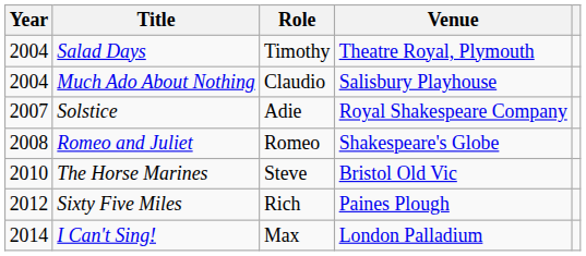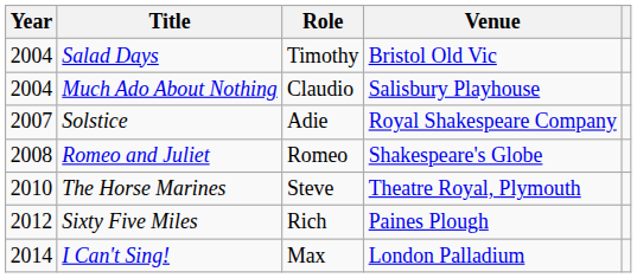 <table class="wikitable">
 <tr>
 <th>Year</th>
 <th>Title</th>
 <th>Role</th>
 <th>Venue</th>
 <th></th>
 </tr>
 <tr>
 <td>2004</td>
 <td><em><a href='#'>Salad Days</a></em></td>
 <td>Timothy</td>
-<td><a href='#'>Theatre Royal, Plymouth</a></td>
+<td><a href='#'>Bristol Old Vic</a></td>
 <td></td>
 </tr>
 <tr>
 <td>2004</td>
 <td><em><a href='#'>Much Ado About Nothing</a></em></td>
 <td>Claudio</td>
 <td><a href='#'>Salisbury Playhouse</a></td>
 <td></td>
 </tr>
 <tr>
 <td>2007</td>
 <td><em>Solstice</em></td>
 <td>Adie</td>
 <td><a href='#'>Royal Shakespeare Company</a></td>
 <td></td>
 </tr>
 <tr>
 <td>2008</td>
 <td><em><a href='#'>Romeo and Juliet</a></em></td>
 <td>Romeo</td>
 <td><a href='#'>Shakespeare's Globe</a></td>
 <td></td>
 </tr>
 <tr>
 <td>2010</td>
 <td><em>The Horse Marines</em></td>
 <td>Steve</td>
-<td><a href='#'>Bristol Old Vic</a></td>
+<td><a href='#'>Theatre Royal, Plymouth</a></td>
 <td></td>
 </tr>
 <tr>
 <td>2012</td>
 <td><em>Sixty Five Miles</em></td>
 <td>Rich</td>
 <td><a href='#'>Paines Plough</a></td>
 <td></td>
 </tr>
 <tr>
 <td>2014</td>
 <td><em><a href='#'>I Can't Sing!</a></em></td>
 <td>Max</td>
 <td><a href='#'>London Palladium</a></td>
 <td></td>
 </tr>
 </table>
